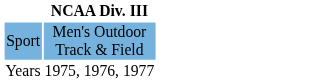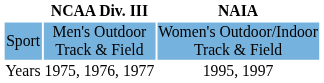 <table id="toc" style="float:left; margin-left: 1em; margin-bottom: 1em; text-align: center">
 <tr>
 <th></th>
 <th>NCAA Div. III</th>
+<th>NAIA</th>
 </tr>
 <tr style="background: #75B2DD;">
 <td>Sport</td>
 <td>Men's Outdoor<br>Track & Field</td>
+<td>Women's Outdoor/Indoor<br>Track & Field</td>
 </tr>
 <tr>
 <td>Years</td>
 <td>1975, 1976, 1977</td>
+<td>1995, 1997</td>
 </tr>
 </table>
